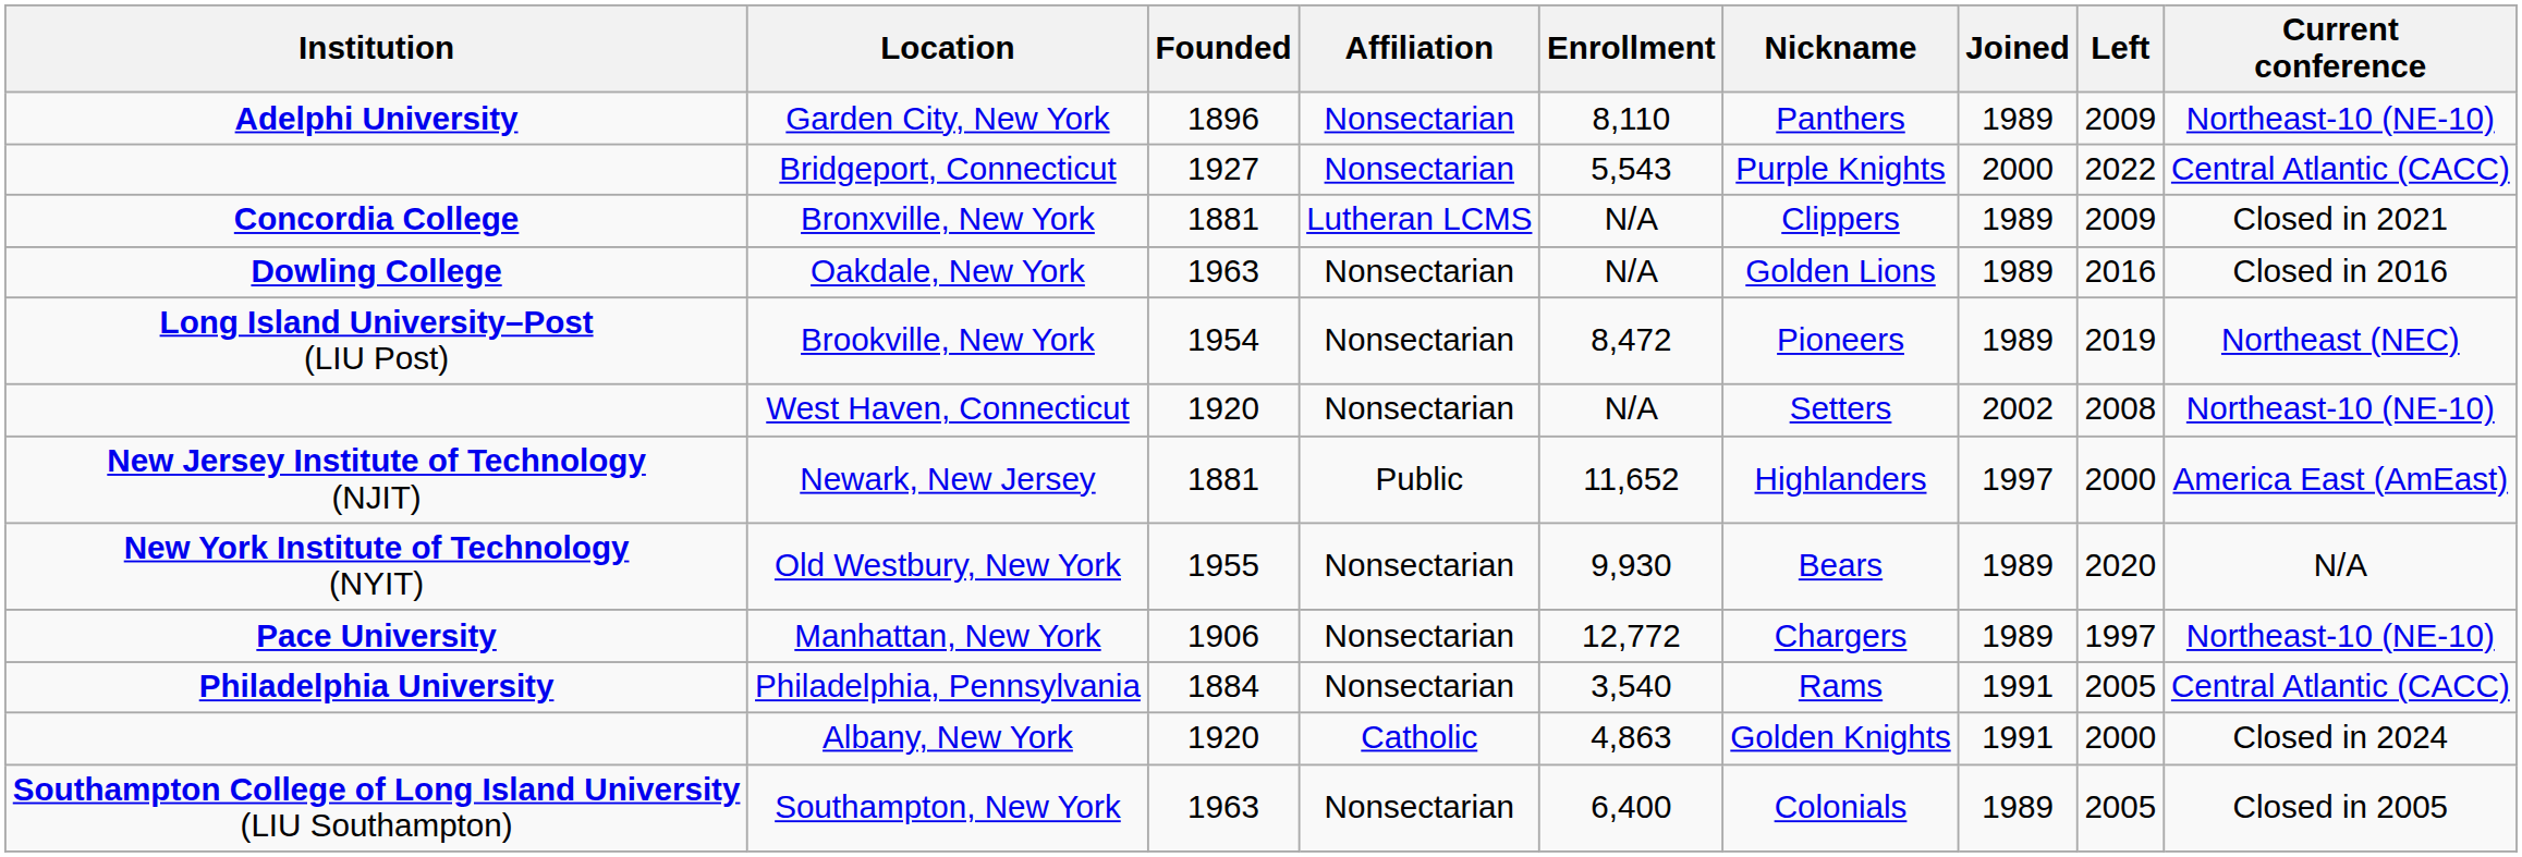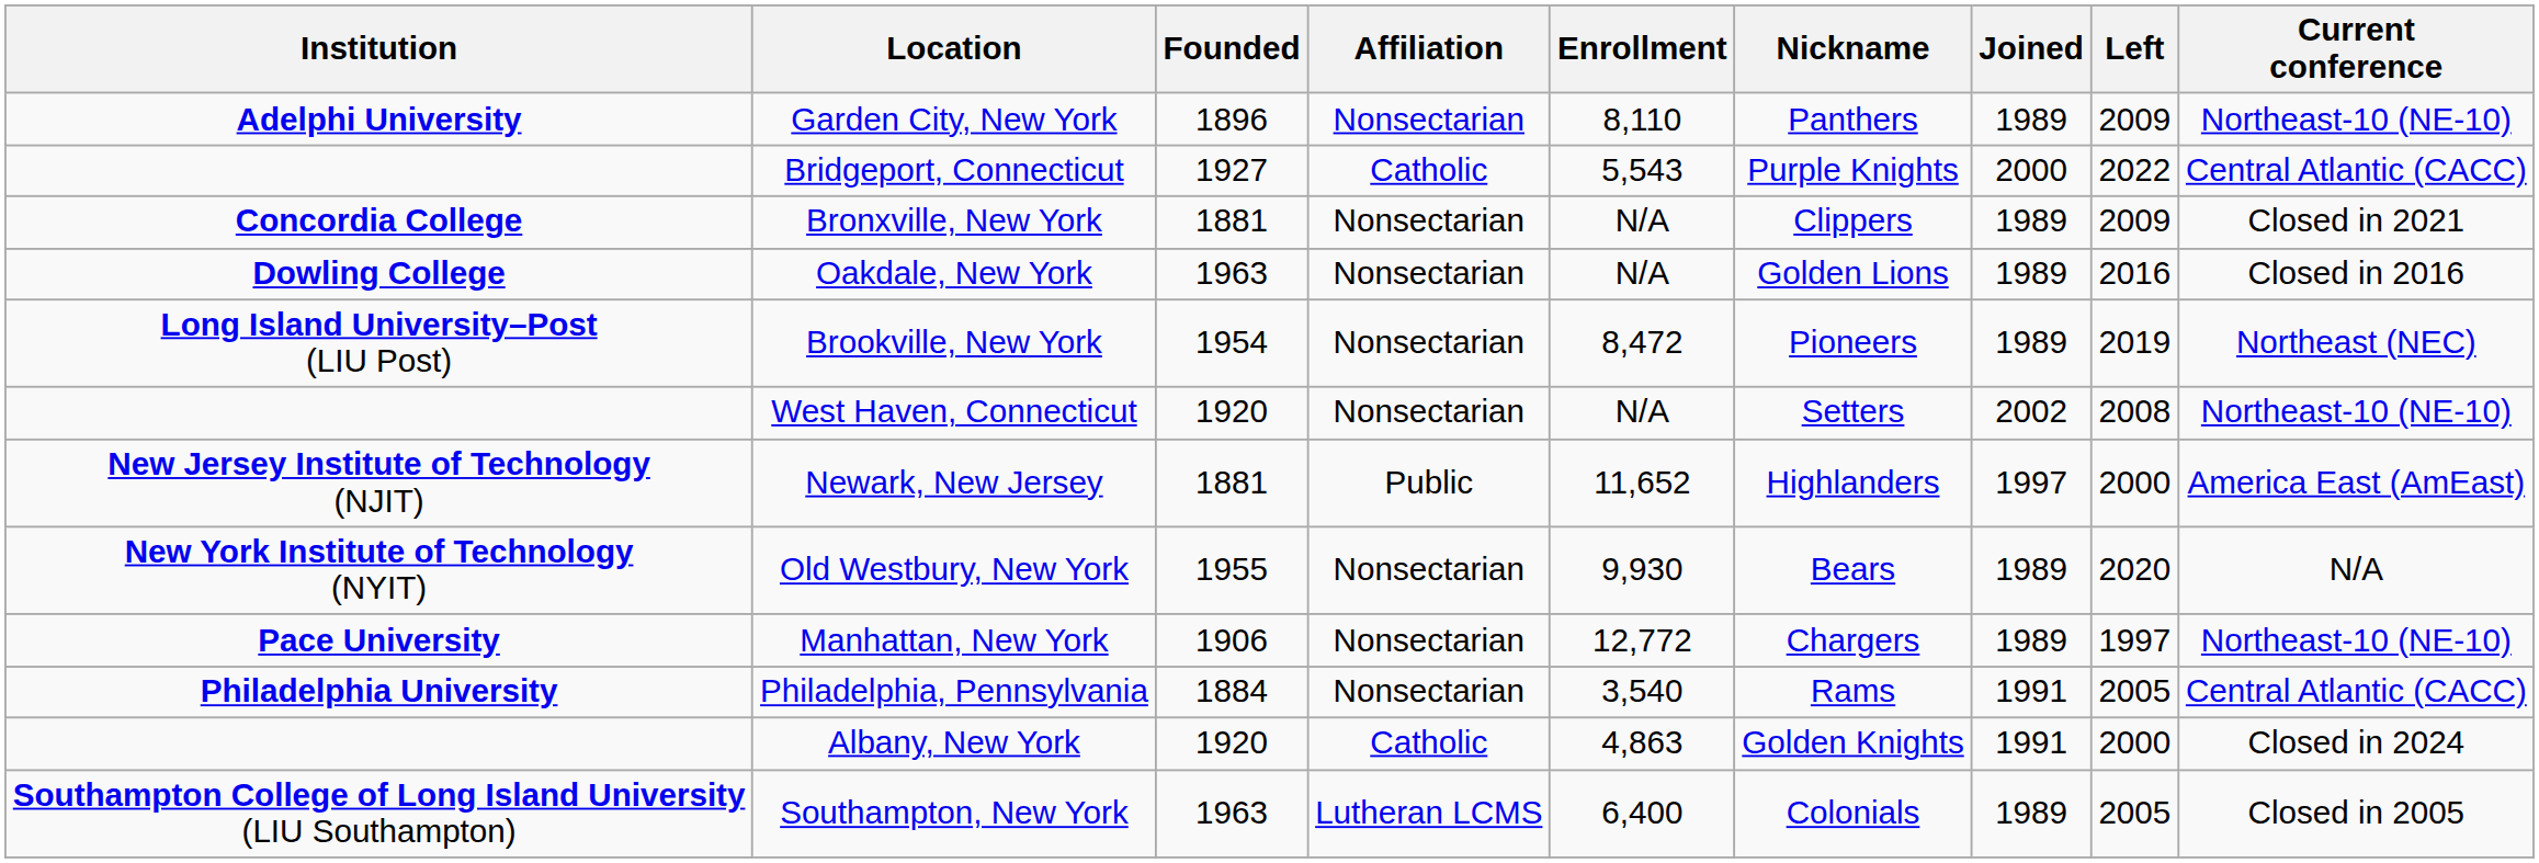 <table class="wikitable sortable" style="text-align:center">
 <tr>
 <th>Institution</th>
 <th>Location</th>
 <th>Founded</th>
 <th>Affiliation</th>
 <th>Enrollment</th>
 <th>Nickname</th>
 <th>Joined</th>
 <th>Left</th>
 <th>Current<br>conference</th>
 </tr>
 <tr>
 <td><strong><a href='#'>Adelphi University</a></strong></td>
 <td><a href='#'>Garden City, New York</a></td>
 <td>1896</td>
 <td><a href='#'>Nonsectarian</a></td>
 <td>8,110</td>
 <td><a href='#'>Panthers</a></td>
 <td>1989</td>
 <td>2009</td>
 <td><a href='#'>Northeast-10 (NE-10)</a></td>
 </tr>
 <tr>
 <td></td>
 <td><a href='#'>Bridgeport, Connecticut</a></td>
 <td>1927</td>
-<td><a href='#'>Nonsectarian</a></td>
+<td><a href='#'>Catholic</a></td>
 <td>5,543</td>
 <td><a href='#'>Purple Knights</a></td>
 <td>2000</td>
 <td>2022</td>
 <td><a href='#'>Central Atlantic (CACC)</a></td>
 </tr>
 <tr>
 <td><strong><a href='#'>Concordia College</a></strong></td>
 <td><a href='#'>Bronxville, New York</a></td>
 <td>1881</td>
-<td><a href='#'>Lutheran LCMS</a></td>
+<td>Nonsectarian</td>
 <td>N/A</td>
 <td><a href='#'>Clippers</a></td>
 <td>1989</td>
 <td>2009</td>
 <td>Closed in 2021</td>
 </tr>
 <tr>
 <td><strong><a href='#'>Dowling College</a></strong></td>
 <td><a href='#'>Oakdale, New York</a></td>
 <td>1963</td>
 <td>Nonsectarian</td>
 <td>N/A</td>
 <td><a href='#'>Golden Lions</a></td>
 <td>1989</td>
 <td>2016</td>
 <td>Closed in 2016</td>
 </tr>
 <tr>
 <td><strong><a href='#'>Long Island University–Post</a></strong><br>(LIU Post)</td>
 <td><a href='#'>Brookville, New York</a></td>
 <td>1954</td>
 <td>Nonsectarian</td>
 <td>8,472</td>
 <td><a href='#'>Pioneers</a></td>
 <td>1989</td>
 <td>2019</td>
 <td><a href='#'>Northeast (NEC)</a></td>
 </tr>
 <tr>
 <td></td>
 <td><a href='#'>West Haven, Connecticut</a></td>
 <td>1920</td>
 <td>Nonsectarian</td>
 <td>N/A</td>
 <td><a href='#'>Setters</a></td>
 <td>2002</td>
 <td>2008</td>
 <td><a href='#'>Northeast-10 (NE-10)</a></td>
 </tr>
 <tr>
 <td><strong><a href='#'>New Jersey Institute of Technology</a></strong><br>(NJIT)</td>
 <td><a href='#'>Newark, New Jersey</a></td>
 <td>1881</td>
 <td>Public</td>
 <td>11,652</td>
 <td><a href='#'>Highlanders</a></td>
 <td>1997</td>
 <td>2000</td>
 <td><a href='#'>America East (AmEast)</a></td>
 </tr>
 <tr>
 <td><strong><a href='#'>New York Institute of Technology</a></strong><br>(NYIT)</td>
 <td><a href='#'>Old Westbury, New York</a></td>
 <td>1955</td>
 <td>Nonsectarian</td>
 <td>9,930</td>
 <td><a href='#'>Bears</a></td>
 <td>1989</td>
 <td>2020</td>
 <td>N/A</td>
 </tr>
 <tr>
 <td><strong><a href='#'>Pace University</a></strong></td>
 <td><a href='#'>Manhattan, New York</a></td>
 <td>1906</td>
 <td>Nonsectarian</td>
 <td>12,772</td>
 <td><a href='#'>Chargers</a></td>
 <td>1989</td>
 <td>1997</td>
 <td><a href='#'>Northeast-10 (NE-10)</a></td>
 </tr>
 <tr>
 <td><strong><a href='#'>Philadelphia University</a></strong></td>
 <td><a href='#'>Philadelphia, Pennsylvania</a></td>
 <td>1884</td>
 <td>Nonsectarian</td>
 <td>3,540</td>
 <td><a href='#'>Rams</a></td>
 <td>1991</td>
 <td>2005</td>
 <td><a href='#'>Central Atlantic (CACC)</a></td>
 </tr>
 <tr>
 <td></td>
 <td><a href='#'>Albany, New York</a></td>
 <td>1920</td>
 <td><a href='#'>Catholic</a></td>
 <td>4,863</td>
 <td><a href='#'>Golden Knights</a></td>
 <td>1991</td>
 <td>2000</td>
 <td>Closed in 2024</td>
 </tr>
 <tr>
 <td><strong><a href='#'>Southampton College of Long Island University</a></strong><br>(LIU Southampton)</td>
 <td><a href='#'>Southampton, New York</a></td>
 <td>1963</td>
-<td>Nonsectarian</td>
+<td><a href='#'>Lutheran LCMS</a></td>
 <td>6,400</td>
 <td><a href='#'>Colonials</a></td>
 <td>1989</td>
 <td>2005</td>
 <td>Closed in 2005</td>
 </tr>
 </table>
